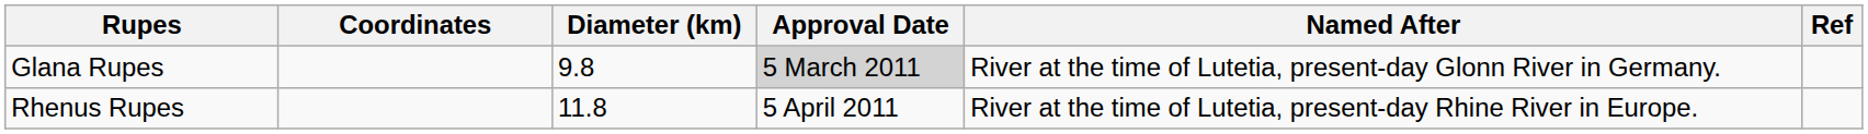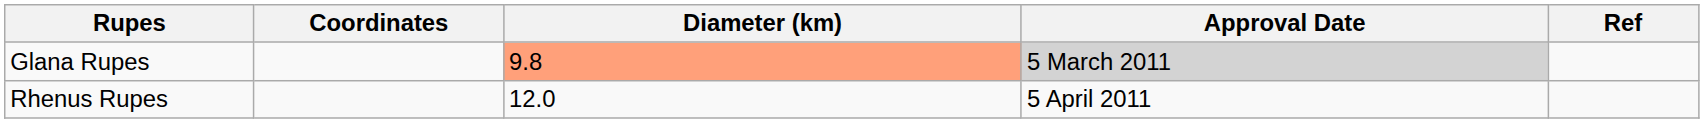 <table class="wikitable" style="min-width: 90%;">
 <tr>
 <th style="width:10em">Rupes</th>
 <th style="width:10em">Coordinates</th>
 <th>Diameter (km)</th>
 <th>Approval Date</th>
-<th>Named After</th>
 <th>Ref</th>
 </tr>
 <tr>
 <td>Glana Rupes</td>
 <td></td>
-<td>9.8</td>
+<td style="background: lightsalmon;">9.8</td>
 <td style="background: lightgrey;">5 March 2011</td>
-<td>River at the time of Lutetia, present-day Glonn River in Germany.</td>
 <td></td>
 </tr>
 <tr>
 <td>Rhenus Rupes</td>
 <td></td>
-<td>11.8</td>
+<td>12.0</td>
 <td>5 April 2011</td>
-<td>River at the time of Lutetia, present-day Rhine River in Europe.</td>
 <td></td>
 </tr>
 </table>
